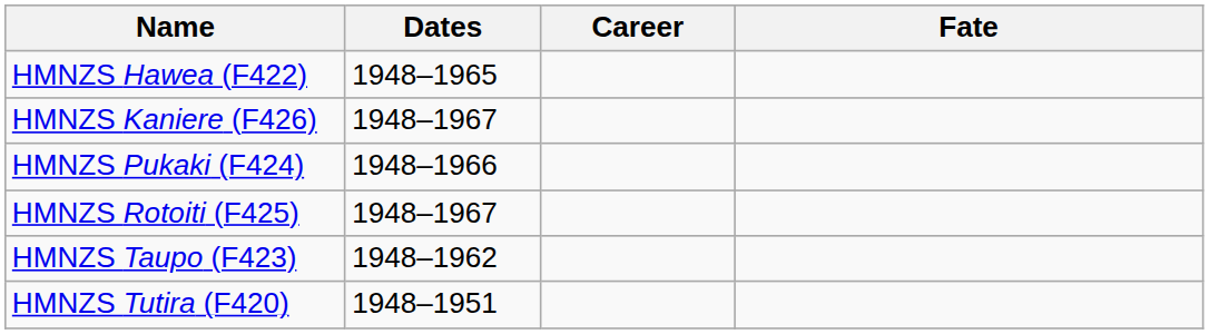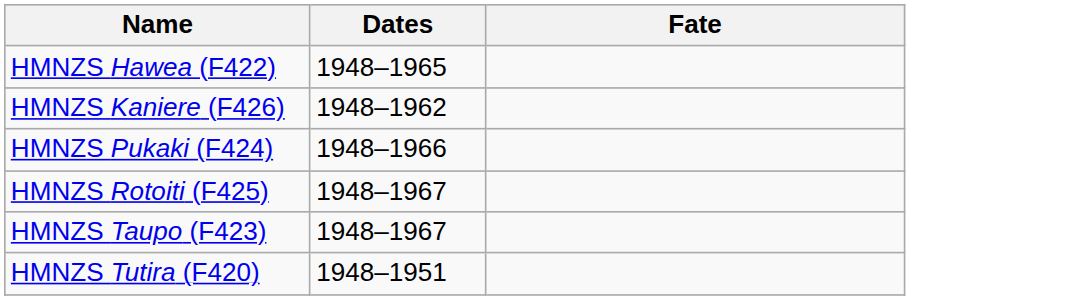 <table class="wikitable">
 <tr>
 <th width="180">Name</th>
 <th width="100">Dates</th>
-<th width="100">Career</th>
 <th width="250">Fate</th>
 </tr>
 <tr>
 <td><a href='#'>HMNZS <em>Hawea</em> (F422)</a></td>
 <td>1948–1965</td>
-<td> </td>
 <td></td>
 </tr>
 <tr>
 <td><a href='#'>HMNZS <em>Kaniere</em> (F426)</a></td>
-<td>1948–1967</td>
-<td> </td>
+<td>1948–1962</td>
 <td></td>
 </tr>
 <tr>
 <td><a href='#'>HMNZS <em>Pukaki</em> (F424)</a></td>
 <td>1948–1966</td>
-<td> </td>
 <td></td>
 </tr>
 <tr>
 <td><a href='#'>HMNZS <em>Rotoiti</em> (F425)</a></td>
 <td>1948–1967</td>
-<td> </td>
 <td></td>
 </tr>
 <tr>
 <td><a href='#'>HMNZS <em>Taupo</em> (F423)</a></td>
-<td>1948–1962</td>
-<td> </td>
+<td>1948–1967</td>
 <td></td>
 </tr>
 <tr>
 <td><a href='#'>HMNZS <em>Tutira</em> (F420)</a></td>
 <td>1948–1951</td>
-<td> </td>
 <td></td>
 </tr>
 </table>
